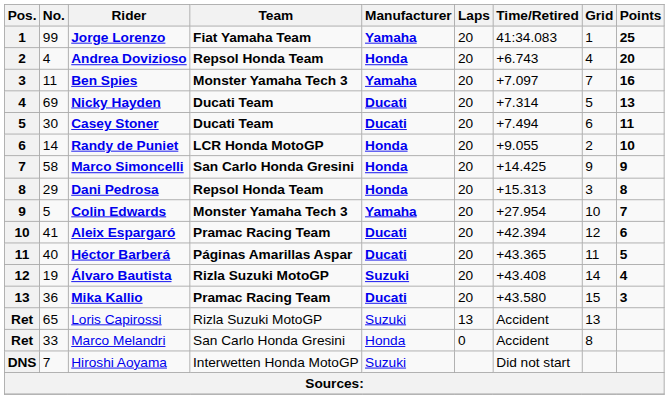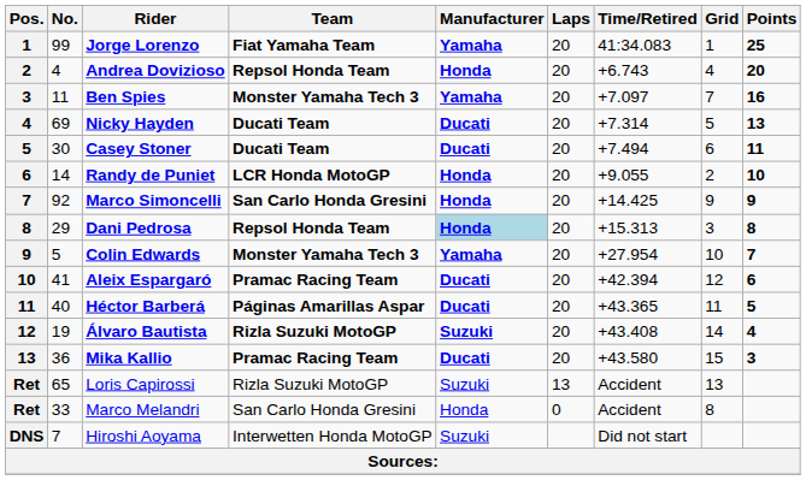 <table class="wikitable" style="font-size: 95%;">
 <tr>
 <th>Pos.</th>
 <th>No.</th>
 <th>Rider</th>
 <th>Team</th>
 <th>Manufacturer</th>
 <th>Laps</th>
 <th>Time/Retired</th>
 <th>Grid</th>
 <th>Points</th>
 </tr>
 <tr>
 <th>1</th>
 <td>99</td>
 <td> <strong><a href='#'>Jorge Lorenzo</a></strong></td>
 <td><strong>Fiat Yamaha Team</strong></td>
 <td><strong><a href='#'>Yamaha</a></strong></td>
 <td>20</td>
 <td>41:34.083</td>
 <td>1</td>
 <td><strong>25</strong></td>
 </tr>
 <tr>
 <th>2</th>
 <td>4</td>
 <td> <strong><a href='#'>Andrea Dovizioso</a></strong></td>
 <td><strong>Repsol Honda Team</strong></td>
 <td><strong><a href='#'>Honda</a></strong></td>
 <td>20</td>
 <td>+6.743</td>
 <td>4</td>
 <td><strong>20</strong></td>
 </tr>
 <tr>
 <th>3</th>
 <td>11</td>
 <td> <strong><a href='#'>Ben Spies</a></strong></td>
 <td><strong>Monster Yamaha Tech 3</strong></td>
 <td><strong><a href='#'>Yamaha</a></strong></td>
 <td>20</td>
 <td>+7.097</td>
 <td>7</td>
 <td><strong>16</strong></td>
 </tr>
 <tr>
 <th>4</th>
 <td>69</td>
 <td> <strong><a href='#'>Nicky Hayden</a></strong></td>
 <td><strong>Ducati Team</strong></td>
 <td><strong><a href='#'>Ducati</a></strong></td>
 <td>20</td>
 <td>+7.314</td>
 <td>5</td>
 <td><strong>13</strong></td>
 </tr>
 <tr>
 <th>5</th>
 <td>30</td>
 <td> <strong><a href='#'>Casey Stoner</a></strong></td>
 <td><strong>Ducati Team</strong></td>
 <td><strong><a href='#'>Ducati</a></strong></td>
 <td>20</td>
 <td>+7.494</td>
 <td>6</td>
 <td><strong>11</strong></td>
 </tr>
 <tr>
 <th>6</th>
 <td>14</td>
 <td> <strong><a href='#'>Randy de Puniet</a></strong></td>
 <td><strong>LCR Honda MotoGP</strong></td>
 <td><strong><a href='#'>Honda</a></strong></td>
 <td>20</td>
 <td>+9.055</td>
 <td>2</td>
 <td><strong>10</strong></td>
 </tr>
 <tr>
 <th>7</th>
-<td>58</td>
+<td>92</td>
 <td> <strong><a href='#'>Marco Simoncelli</a></strong></td>
 <td><strong>San Carlo Honda Gresini</strong></td>
 <td><strong><a href='#'>Honda</a></strong></td>
 <td>20</td>
 <td>+14.425</td>
 <td>9</td>
 <td><strong>9</strong></td>
 </tr>
 <tr>
 <th>8</th>
 <td>29</td>
 <td> <strong><a href='#'>Dani Pedrosa</a></strong></td>
 <td><strong>Repsol Honda Team</strong></td>
-<td><strong><a href='#'>Honda</a></strong></td>
+<td style="background: lightblue;"><strong><a href='#'>Honda</a></strong></td>
 <td>20</td>
 <td>+15.313</td>
 <td>3</td>
 <td><strong>8</strong></td>
 </tr>
 <tr>
 <th>9</th>
 <td>5</td>
 <td> <strong><a href='#'>Colin Edwards</a></strong></td>
 <td><strong>Monster Yamaha Tech 3</strong></td>
 <td><strong><a href='#'>Yamaha</a></strong></td>
 <td>20</td>
 <td>+27.954</td>
 <td>10</td>
 <td><strong>7</strong></td>
 </tr>
 <tr>
 <th>10</th>
 <td>41</td>
 <td> <strong><a href='#'>Aleix Espargaró</a></strong></td>
 <td><strong>Pramac Racing Team</strong></td>
 <td><strong><a href='#'>Ducati</a></strong></td>
 <td>20</td>
 <td>+42.394</td>
 <td>12</td>
 <td><strong>6</strong></td>
 </tr>
 <tr>
 <th>11</th>
 <td>40</td>
 <td> <strong><a href='#'>Héctor Barberá</a></strong></td>
 <td><strong>Páginas Amarillas Aspar</strong></td>
 <td><strong><a href='#'>Ducati</a></strong></td>
 <td>20</td>
 <td>+43.365</td>
 <td>11</td>
 <td><strong>5</strong></td>
 </tr>
 <tr>
 <th>12</th>
 <td>19</td>
 <td> <strong><a href='#'>Álvaro Bautista</a></strong></td>
 <td><strong>Rizla Suzuki MotoGP</strong></td>
 <td><strong><a href='#'>Suzuki</a></strong></td>
 <td>20</td>
 <td>+43.408</td>
 <td>14</td>
 <td><strong>4</strong></td>
 </tr>
 <tr>
 <th>13</th>
 <td>36</td>
 <td> <strong><a href='#'>Mika Kallio</a></strong></td>
 <td><strong>Pramac Racing Team</strong></td>
 <td><strong><a href='#'>Ducati</a></strong></td>
 <td>20</td>
 <td>+43.580</td>
 <td>15</td>
 <td><strong>3</strong></td>
 </tr>
 <tr>
 <th>Ret</th>
 <td>65</td>
 <td> <a href='#'>Loris Capirossi</a></td>
 <td>Rizla Suzuki MotoGP</td>
 <td><a href='#'>Suzuki</a></td>
 <td>13</td>
 <td>Accident</td>
 <td>13</td>
 <td></td>
 </tr>
 <tr>
 <th>Ret</th>
 <td>33</td>
 <td> <a href='#'>Marco Melandri</a></td>
 <td>San Carlo Honda Gresini</td>
 <td><a href='#'>Honda</a></td>
 <td>0</td>
 <td>Accident</td>
 <td>8</td>
 <td></td>
 </tr>
 <tr>
 <th>DNS</th>
 <td>7</td>
 <td> <a href='#'>Hiroshi Aoyama</a></td>
 <td>Interwetten Honda MotoGP</td>
 <td><a href='#'>Suzuki</a></td>
 <td></td>
 <td>Did not start</td>
 <td></td>
 <td></td>
 </tr>
 <tr>
 <th colspan=9>Sources:</th>
 </tr>
 <tr>
 </tr>
 </table>
